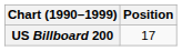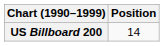 <table class="wikitable sortable plainrowheaders" style="text-align:center;">
 <tr>
 <th scope="column">Chart (1990–1999)</th>
 <th scope="column">Position</th>
 </tr>
 <tr>
 <th scope="row">US <em>Billboard</em> 200</th>
-<td>17</td>
+<td>14</td>
 </tr>
 </table>
